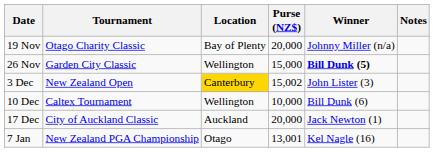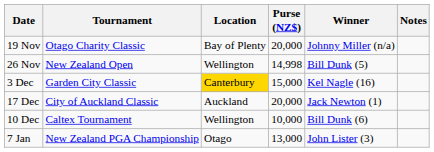 <table class="wikitable" style="font-size:95%">
 <tr>
 <th>Date</th>
 <th>Tournament</th>
 <th>Location</th>
 <th>Purse<br>(<a href='#'>NZ$</a>)</th>
 <th>Winner</th>
 <th>Notes</th>
 </tr>
 <tr>
 <td>19 Nov</td>
 <td><a href='#'>Otago Charity Classic</a></td>
 <td>Bay of Plenty</td>
 <td align=right>20,000</td>
 <td> <a href='#'>Johnny Miller</a> (n/a)</td>
 <td></td>
 </tr>
 <tr>
 <td>26 Nov</td>
-<td><a href='#'>Garden City Classic</a></td>
+<td><a href='#'>New Zealand Open</a></td>
 <td>Wellington</td>
-<td align=right>15,000</td>
-<td><strong> <a href='#'>Bill Dunk</a> (5)</strong></td>
+<td align=right>14,998</td>
+<td> <a href='#'>Bill Dunk</a> (5)</td>
 <td></td>
 </tr>
 <tr>
 <td>3 Dec</td>
-<td><a href='#'>New Zealand Open</a></td>
+<td><a href='#'>Garden City Classic</a></td>
 <td style="background: gold;">Canterbury</td>
-<td align=right>15,002</td>
-<td> <a href='#'>John Lister</a> (3)</td>
+<td align=right>15,000</td>
+<td> <a href='#'>Kel Nagle</a> (16)</td>
+<td></td>
+</tr>
+<tr>
+<td>17 Dec</td>
+<td><a href='#'>City of Auckland Classic</a></td>
+<td>Auckland</td>
+<td align=right>20,000</td>
+<td> <a href='#'>Jack Newton</a> (1)</td>
 <td></td>
 </tr>
 <tr>
 <td>10 Dec</td>
 <td><a href='#'>Caltex Tournament</a></td>
 <td>Wellington</td>
 <td align=right>10,000</td>
 <td> <a href='#'>Bill Dunk</a> (6)</td>
 <td></td>
 </tr>
 <tr>
-<td>17 Dec</td>
-<td><a href='#'>City of Auckland Classic</a></td>
-<td>Auckland</td>
-<td align=right>20,000</td>
-<td> <a href='#'>Jack Newton</a> (1)</td>
-<td></td>
-</tr>
-<tr>
 <td>7 Jan</td>
 <td><a href='#'>New Zealand PGA Championship</a></td>
 <td>Otago</td>
-<td align=right>13,001</td>
-<td> <a href='#'>Kel Nagle</a> (16)</td>
+<td align=right>13,000</td>
+<td> <a href='#'>John Lister</a> (3)</td>
 <td></td>
 </tr>
 </table>
